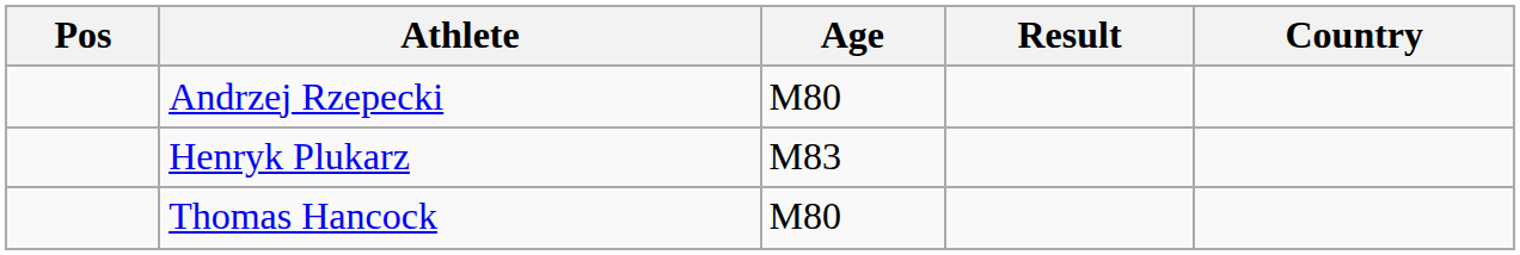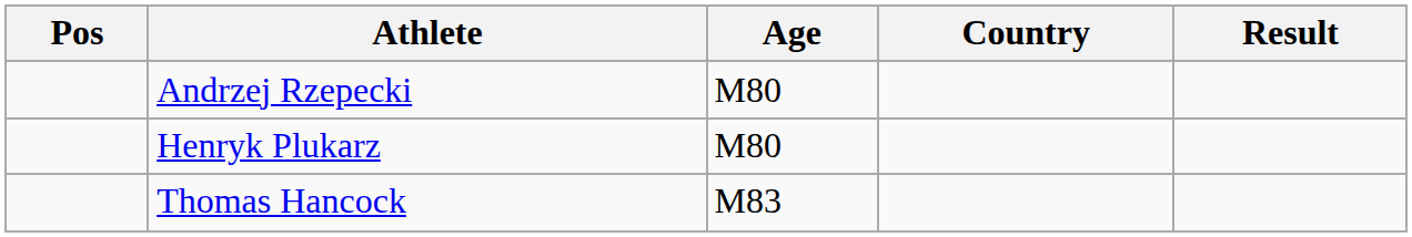 <table class="wikitable"  style="text-align:center; width:50%;">
 <tr>
 <th>Pos</th>
 <th>Athlete</th>
 <th>Age</th>
+<th>Country</th>
 <th>Result</th>
-<th>Country</th>
 </tr>
 <tr>
 <td align=center></td>
 <td align=left><a href='#'>Andrzej Rzepecki</a></td>
 <td align=left>M80</td>
+<td align=left></td>
 <td></td>
-<td align=left></td>
 </tr>
 <tr>
 <td align=center></td>
 <td align=left><a href='#'>Henryk Plukarz</a></td>
-<td align=left>M83</td>
+<td align=left>M80</td>
+<td align=left></td>
 <td></td>
-<td align=left></td>
 </tr>
 <tr>
 <td align=center></td>
 <td align=left><a href='#'>Thomas Hancock</a></td>
-<td align=left>M80</td>
+<td align=left>M83</td>
+<td align=left></td>
 <td></td>
-<td align=left></td>
 </tr>
 </table>
